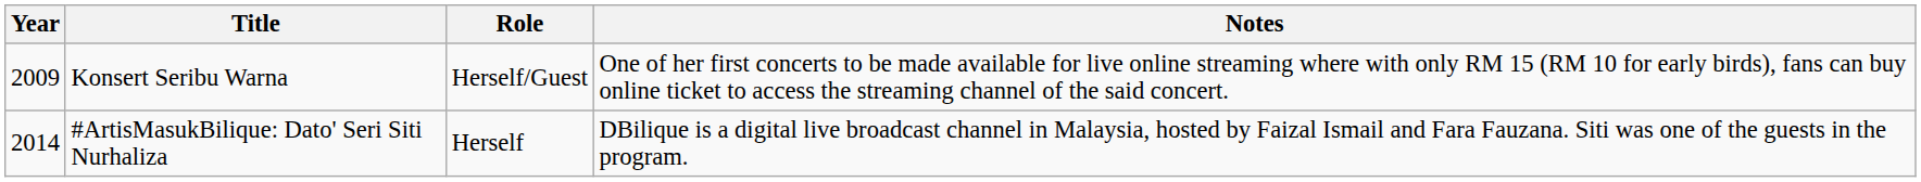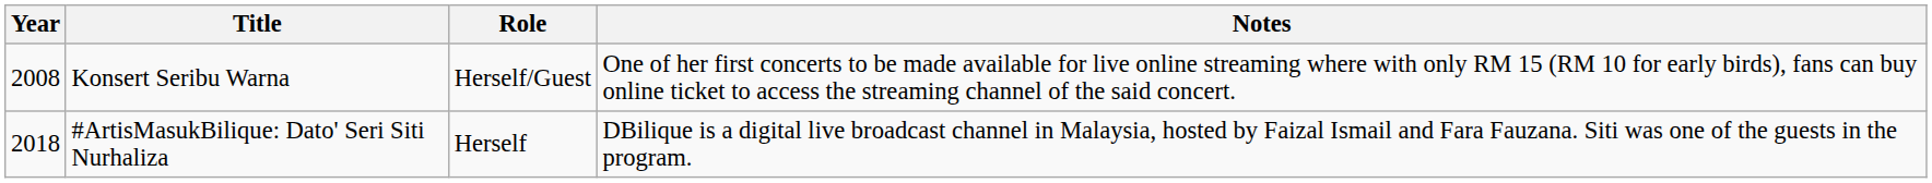 <table class="wikitable">
 <tr>
 <th>Year</th>
 <th>Title</th>
 <th>Role</th>
 <th>Notes</th>
 </tr>
 <tr>
-<td>2009</td>
+<td>2008</td>
 <td>Konsert Seribu Warna</td>
 <td>Herself/Guest</td>
 <td>One of her first concerts to be made available for live online streaming where with only RM 15 (RM 10 for early birds), fans can buy online ticket to access the streaming channel of the said concert.</td>
 </tr>
 <tr>
-<td>2014</td>
+<td>2018</td>
 <td>#ArtisMasukBilique: Dato' Seri Siti Nurhaliza</td>
 <td>Herself</td>
 <td>DBilique is a digital live broadcast channel in Malaysia, hosted by Faizal Ismail and Fara Fauzana. Siti was one of the guests in the program.</td>
 </tr>
 </table>
